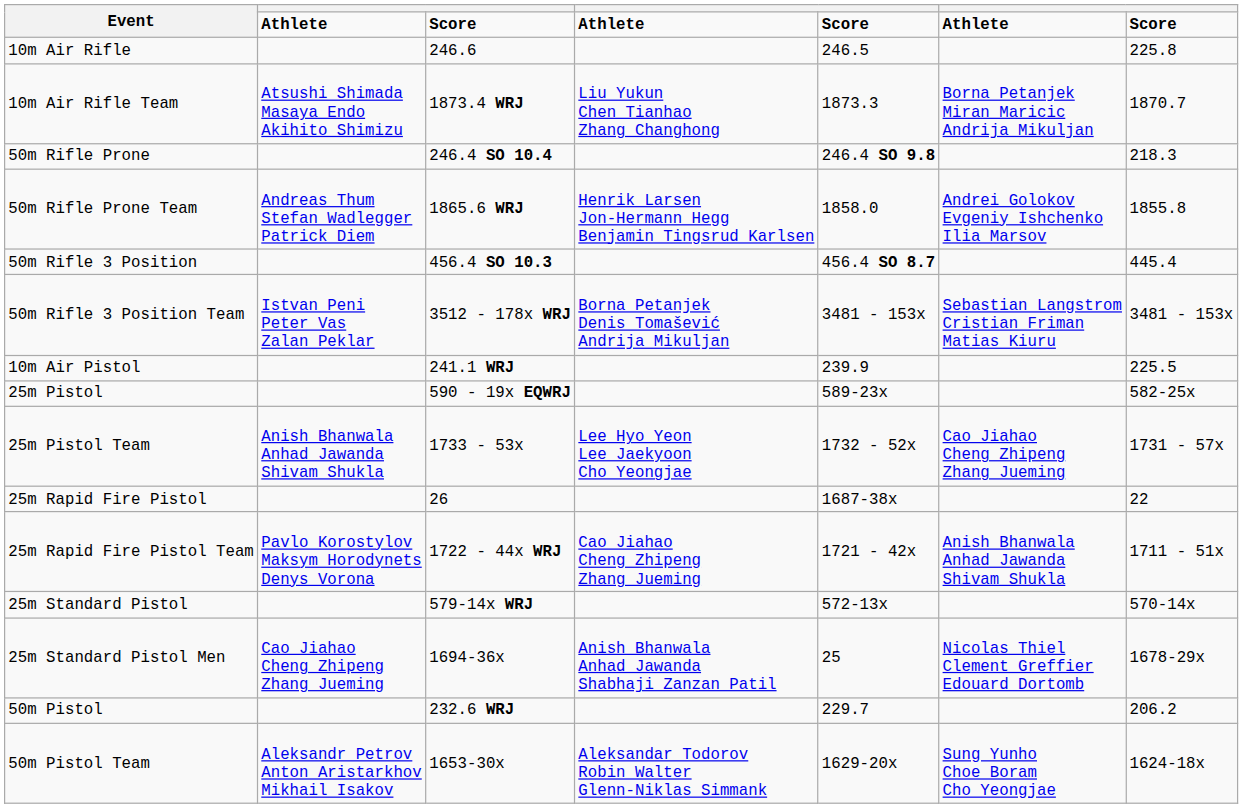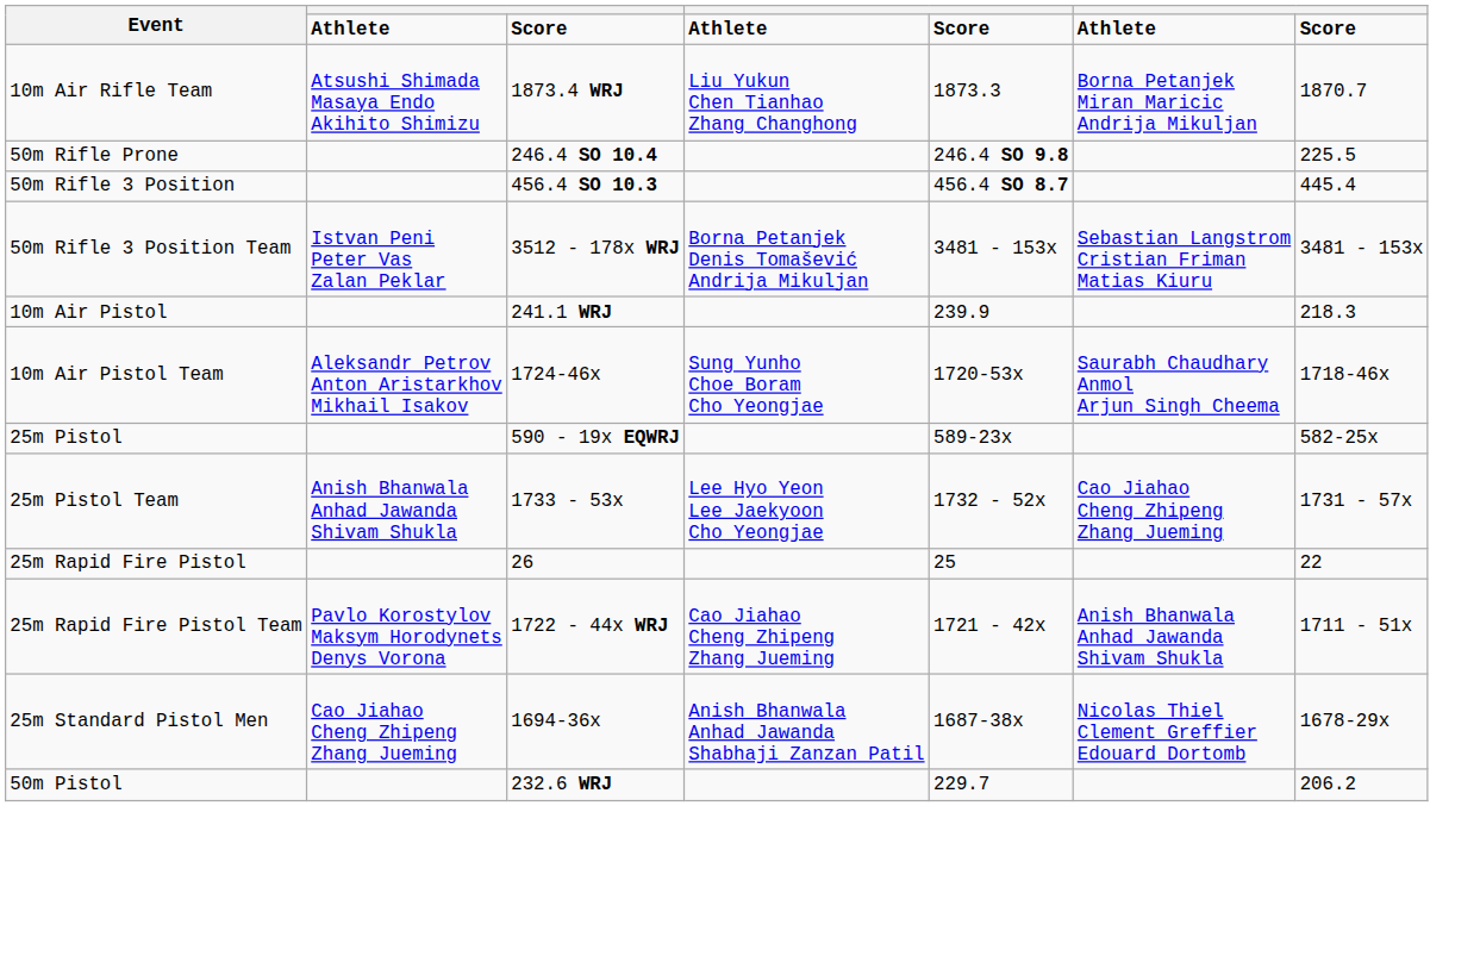 <table class="wikitable">
 <tr>
 <th rowspan="2">Event</th>
 <th colspan="2"></th>
 <th colspan="2"></th>
 <th colspan="2"></th>
 </tr>
 <tr>
 <td><strong>Athlete</strong></td>
 <td><strong>Score</strong></td>
 <td><strong>Athlete</strong></td>
 <td><strong>Score</strong></td>
 <td><strong>Athlete</strong></td>
 <td><strong>Score</strong></td>
-</tr>
-<tr>
-<td>10m Air Rifle</td>
-<td></td>
-<td>246.6</td>
-<td></td>
-<td>246.5</td>
-<td></td>
-<td>225.8</td>
 </tr>
 <tr>
 <td>10m Air Rifle Team</td>
 <td><br><a href='#'>Atsushi Shimada</a><br><a href='#'>Masaya Endo</a><br><a href='#'>Akihito Shimizu</a></td>
 <td>1873.4 <strong>WRJ</strong></td>
 <td><br><a href='#'>Liu Yukun</a><br><a href='#'>Chen Tianhao</a><br><a href='#'>Zhang Changhong</a></td>
 <td>1873.3</td>
 <td><br><a href='#'>Borna Petanjek</a><br><a href='#'>Miran Maricic</a><br><a href='#'>Andrija Mikuljan</a></td>
 <td>1870.7</td>
 </tr>
 <tr>
 <td>50m Rifle Prone</td>
 <td></td>
 <td>246.4 <strong>SO 10.4</strong></td>
 <td></td>
 <td>246.4 <strong>SO 9.8</strong></td>
 <td></td>
-<td>218.3</td>
-</tr>
-<tr>
-<td>50m Rifle Prone Team</td>
-<td><br><a href='#'>Andreas Thum</a><br><a href='#'>Stefan Wadlegger</a><br><a href='#'>Patrick Diem</a></td>
-<td>1865.6 <strong>WRJ</strong></td>
-<td><br><a href='#'>Henrik Larsen</a><br><a href='#'>Jon-Hermann Hegg</a><br><a href='#'>Benjamin Tingsrud Karlsen</a></td>
-<td>1858.0</td>
-<td><br><a href='#'>Andrei Golokov</a><br><a href='#'>Evgeniy Ishchenko</a><br><a href='#'>Ilia Marsov</a></td>
-<td>1855.8</td>
+<td>225.5</td>
 </tr>
 <tr>
 <td>50m Rifle 3 Position</td>
 <td></td>
 <td>456.4 <strong>SO 10.3</strong></td>
 <td></td>
 <td>456.4 <strong>SO 8.7</strong></td>
 <td></td>
 <td>445.4</td>
 </tr>
 <tr>
 <td>50m Rifle 3 Position Team</td>
 <td><br><a href='#'>Istvan Peni</a><br><a href='#'>Peter Vas</a><br><a href='#'>Zalan Peklar</a></td>
 <td>3512 - 178x <strong>WRJ</strong></td>
 <td><br><a href='#'>Borna Petanjek</a><br><a href='#'>Denis Tomašević</a><br><a href='#'>Andrija Mikuljan</a></td>
 <td>3481 - 153x</td>
 <td><br><a href='#'>Sebastian Langstrom</a><br><a href='#'>Cristian Friman</a><br><a href='#'>Matias Kiuru</a></td>
 <td>3481 - 153x</td>
 </tr>
 <tr>
 <td>10m Air Pistol</td>
 <td></td>
 <td>241.1 <strong>WRJ</strong></td>
 <td></td>
 <td>239.9</td>
 <td></td>
-<td>225.5</td>
+<td>218.3</td>
+</tr>
+<tr>
+<td>10m Air Pistol Team</td>
+<td><br><a href='#'>Aleksandr Petrov</a><br><a href='#'>Anton Aristarkhov</a><br><a href='#'>Mikhail Isakov</a></td>
+<td>1724-46x</td>
+<td><br><a href='#'>Sung Yunho</a><br><a href='#'>Choe Boram</a><br><a href='#'>Cho Yeongjae</a></td>
+<td>1720-53x</td>
+<td><br><a href='#'>Saurabh Chaudhary</a><br><a href='#'>Anmol</a><br><a href='#'>Arjun Singh Cheema</a></td>
+<td>1718-46x</td>
 </tr>
 <tr>
 <td>25m Pistol</td>
 <td></td>
 <td>590 - 19x <strong>EQWRJ</strong></td>
 <td></td>
 <td>589-23x</td>
 <td></td>
 <td>582-25x</td>
 </tr>
 <tr>
 <td>25m Pistol Team</td>
 <td><br><a href='#'>Anish Bhanwala</a><br><a href='#'>Anhad Jawanda</a><br><a href='#'>Shivam Shukla</a></td>
 <td>1733 - 53x</td>
 <td><br><a href='#'>Lee Hyo Yeon</a><br><a href='#'>Lee Jaekyoon</a><br><a href='#'>Cho Yeongjae</a></td>
 <td>1732 - 52x</td>
 <td><br><a href='#'>Cao Jiahao</a><br><a href='#'>Cheng Zhipeng</a><br><a href='#'>Zhang Jueming</a></td>
 <td>1731 - 57x</td>
 </tr>
 <tr>
 <td>25m Rapid Fire Pistol</td>
 <td></td>
 <td>26</td>
 <td></td>
-<td>1687-38x</td>
+<td>25</td>
 <td></td>
 <td>22</td>
 </tr>
 <tr>
 <td>25m Rapid Fire Pistol Team</td>
 <td><br><a href='#'>Pavlo Korostylov</a><br><a href='#'>Maksym Horodynets</a><br><a href='#'>Denys Vorona</a></td>
 <td>1722 - 44x <strong>WRJ</strong></td>
 <td><br><a href='#'>Cao Jiahao</a><br><a href='#'>Cheng Zhipeng</a><br><a href='#'>Zhang Jueming</a></td>
 <td>1721 - 42x</td>
 <td><br><a href='#'>Anish Bhanwala</a><br><a href='#'>Anhad Jawanda</a><br><a href='#'>Shivam Shukla</a></td>
 <td>1711 - 51x</td>
 </tr>
 <tr>
-<td>25m Standard Pistol</td>
-<td></td>
-<td>579-14x <strong>WRJ</strong></td>
-<td></td>
-<td>572-13x</td>
-<td></td>
-<td>570-14x</td>
-</tr>
-<tr>
 <td>25m Standard Pistol Men</td>
 <td><br><a href='#'>Cao Jiahao</a><br><a href='#'>Cheng Zhipeng</a><br><a href='#'>Zhang Jueming</a></td>
 <td>1694-36x</td>
 <td><br><a href='#'>Anish Bhanwala</a><br><a href='#'>Anhad Jawanda</a><br><a href='#'>Shabhaji Zanzan Patil</a></td>
-<td>25</td>
+<td>1687-38x</td>
 <td><br><a href='#'>Nicolas Thiel</a><br><a href='#'>Clement Greffier</a><br><a href='#'>Edouard Dortomb</a></td>
 <td>1678-29x</td>
 </tr>
 <tr>
 <td>50m Pistol</td>
 <td></td>
 <td>232.6 <strong>WRJ</strong></td>
 <td></td>
 <td>229.7</td>
 <td></td>
 <td>206.2</td>
 </tr>
-<tr>
-<td>50m Pistol Team</td>
-<td><br><a href='#'>Aleksandr Petrov</a><br><a href='#'>Anton Aristarkhov</a><br><a href='#'>Mikhail Isakov</a></td>
-<td>1653-30x</td>
-<td><br><a href='#'>Aleksandar Todorov</a><br><a href='#'>Robin Walter</a><br><a href='#'>Glenn-Niklas Simmank</a></td>
-<td>1629-20x</td>
-<td><br><a href='#'>Sung Yunho</a><br><a href='#'>Choe Boram</a><br><a href='#'>Cho Yeongjae</a></td>
-<td>1624-18x</td>
-</tr>
 </table>
